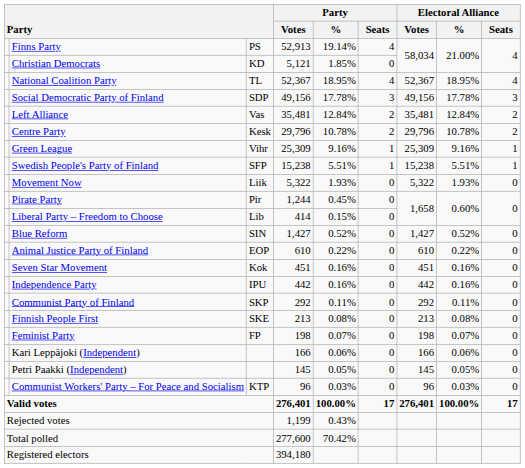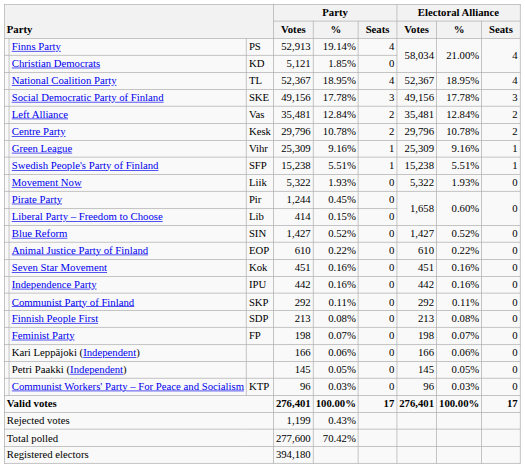 <table class="wikitable" border="1" style="text-align:right;">
 <tr>
 <th style="text-align:left;" valign=bottom rowspan=2 colspan=3>Party</th>
 <th colspan=3>Party</th>
 <th colspan=3>Electoral Alliance</th>
 </tr>
 <tr>
 <th align=center valign=bottom width="50">Votes</th>
 <th align=center valign=bottom width="50">%</th>
 <th align=center valign=bottom width="50">Seats</th>
 <th align=center valign=bottom width="50">Votes</th>
 <th align=center valign=bottom width="50">%</th>
 <th align=center valign=bottom width="50">Seats</th>
 </tr>
 <tr>
 <td></td>
 <td align=left><a href='#'>Finns Party</a></td>
 <td align=left>PS</td>
 <td>52,913</td>
 <td>19.14%</td>
 <td>4</td>
 <td rowspan=2>58,034</td>
 <td rowspan=2>21.00%</td>
 <td rowspan=2>4</td>
 </tr>
 <tr>
 <td></td>
 <td align=left><a href='#'>Christian Democrats</a></td>
 <td align=left>KD</td>
 <td>5,121</td>
 <td>1.85%</td>
 <td>0</td>
 </tr>
 <tr>
 <td></td>
 <td align=left><a href='#'>National Coalition Party</a></td>
 <td align=left>TL</td>
 <td>52,367</td>
 <td>18.95%</td>
 <td>4</td>
 <td>52,367</td>
 <td>18.95%</td>
 <td>4</td>
 </tr>
 <tr>
 <td></td>
 <td align=left style="white-space: nowrap;"><a href='#'>Social Democratic Party of Finland</a></td>
-<td align=left>SDP</td>
+<td align=left>SKE</td>
 <td>49,156</td>
 <td>17.78%</td>
 <td>3</td>
 <td>49,156</td>
 <td>17.78%</td>
 <td>3</td>
 </tr>
 <tr>
 <td></td>
 <td align=left><a href='#'>Left Alliance</a></td>
 <td align=left>Vas</td>
 <td>35,481</td>
 <td>12.84%</td>
 <td>2</td>
 <td>35,481</td>
 <td>12.84%</td>
 <td>2</td>
 </tr>
 <tr>
 <td></td>
 <td align=left><a href='#'>Centre Party</a></td>
 <td align=left>Kesk</td>
 <td>29,796</td>
 <td>10.78%</td>
 <td>2</td>
 <td>29,796</td>
 <td>10.78%</td>
 <td>2</td>
 </tr>
 <tr>
 <td></td>
 <td align=left><a href='#'>Green League</a></td>
 <td align=left>Vihr</td>
 <td>25,309</td>
 <td>9.16%</td>
 <td>1</td>
 <td>25,309</td>
 <td>9.16%</td>
 <td>1</td>
 </tr>
 <tr>
 <td></td>
 <td align=left><a href='#'>Swedish People's Party of Finland</a></td>
 <td align=left>SFP</td>
 <td>15,238</td>
 <td>5.51%</td>
 <td>1</td>
 <td>15,238</td>
 <td>5.51%</td>
 <td>1</td>
 </tr>
 <tr>
 <td></td>
 <td align=left><a href='#'>Movement Now</a></td>
 <td align=left>Liik</td>
 <td>5,322</td>
 <td>1.93%</td>
 <td>0</td>
 <td>5,322</td>
 <td>1.93%</td>
 <td>0</td>
 </tr>
 <tr>
 <td></td>
 <td align=left><a href='#'>Pirate Party</a></td>
 <td align=left>Pir</td>
 <td>1,244</td>
 <td>0.45%</td>
 <td>0</td>
 <td rowspan=2>1,658</td>
 <td rowspan=2>0.60%</td>
 <td rowspan=2>0</td>
 </tr>
 <tr>
 <td></td>
 <td align=left><a href='#'>Liberal Party – Freedom to Choose</a></td>
 <td align=left>Lib</td>
 <td>414</td>
 <td>0.15%</td>
 <td>0</td>
 </tr>
 <tr>
 <td></td>
 <td align=left><a href='#'>Blue Reform</a></td>
 <td align=left>SIN</td>
 <td>1,427</td>
 <td>0.52%</td>
 <td>0</td>
 <td>1,427</td>
 <td>0.52%</td>
 <td>0</td>
 </tr>
 <tr>
 <td></td>
 <td align=left><a href='#'>Animal Justice Party of Finland</a></td>
 <td align=left>EOP</td>
 <td>610</td>
 <td>0.22%</td>
 <td>0</td>
 <td>610</td>
 <td>0.22%</td>
 <td>0</td>
 </tr>
 <tr>
 <td></td>
 <td align=left><a href='#'>Seven Star Movement</a></td>
 <td align=left>Kok</td>
 <td>451</td>
 <td>0.16%</td>
 <td>0</td>
 <td>451</td>
 <td>0.16%</td>
 <td>0</td>
 </tr>
 <tr>
 <td></td>
 <td align=left><a href='#'>Independence Party</a></td>
 <td align=left>IPU</td>
 <td>442</td>
 <td>0.16%</td>
 <td>0</td>
 <td>442</td>
 <td>0.16%</td>
 <td>0</td>
 </tr>
 <tr>
 <td></td>
 <td align=left><a href='#'>Communist Party of Finland</a></td>
 <td align=left>SKP</td>
 <td>292</td>
 <td>0.11%</td>
 <td>0</td>
 <td>292</td>
 <td>0.11%</td>
 <td>0</td>
 </tr>
 <tr>
 <td></td>
 <td align=left><a href='#'>Finnish People First</a></td>
-<td align=left>SKE</td>
+<td align=left>SDP</td>
 <td>213</td>
 <td>0.08%</td>
 <td>0</td>
 <td>213</td>
 <td>0.08%</td>
 <td>0</td>
 </tr>
 <tr>
 <td></td>
 <td align=left><a href='#'>Feminist Party</a></td>
 <td align=left>FP</td>
 <td>198</td>
 <td>0.07%</td>
 <td>0</td>
 <td>198</td>
 <td>0.07%</td>
 <td>0</td>
 </tr>
 <tr>
 <td></td>
 <td align=left>Kari Leppäjoki (<a href='#'>Independent</a>)</td>
 <td align=left></td>
 <td>166</td>
 <td>0.06%</td>
 <td>0</td>
 <td>166</td>
 <td>0.06%</td>
 <td>0</td>
 </tr>
 <tr>
 <td></td>
 <td align=left>Petri Paakki (<a href='#'>Independent</a>)</td>
 <td align=left></td>
 <td>145</td>
 <td>0.05%</td>
 <td>0</td>
 <td>145</td>
 <td>0.05%</td>
 <td>0</td>
 </tr>
 <tr>
 <td></td>
 <td align=left><a href='#'>Communist Workers' Party – For Peace and Socialism</a></td>
 <td align=left>KTP</td>
 <td>96</td>
 <td>0.03%</td>
 <td>0</td>
 <td>96</td>
 <td>0.03%</td>
 <td>0</td>
 </tr>
 <tr style="font-weight:bold">
 <td align=left colspan=3>Valid votes</td>
 <td>276,401</td>
 <td>100.00%</td>
 <td>17</td>
 <td>276,401</td>
 <td>100.00%</td>
 <td>17</td>
 </tr>
 <tr>
 <td align=left colspan=3>Rejected votes</td>
 <td>1,199</td>
 <td>0.43%</td>
 <td></td>
 <td></td>
 <td></td>
 <td></td>
 </tr>
 <tr>
 <td align=left colspan=3>Total polled</td>
 <td>277,600</td>
 <td>70.42%</td>
 <td></td>
 <td></td>
 <td></td>
 <td></td>
 </tr>
 <tr>
 <td align=left colspan=3>Registered electors</td>
 <td>394,180</td>
 <td></td>
 <td></td>
 <td></td>
 <td></td>
 <td></td>
 </tr>
 </table>
